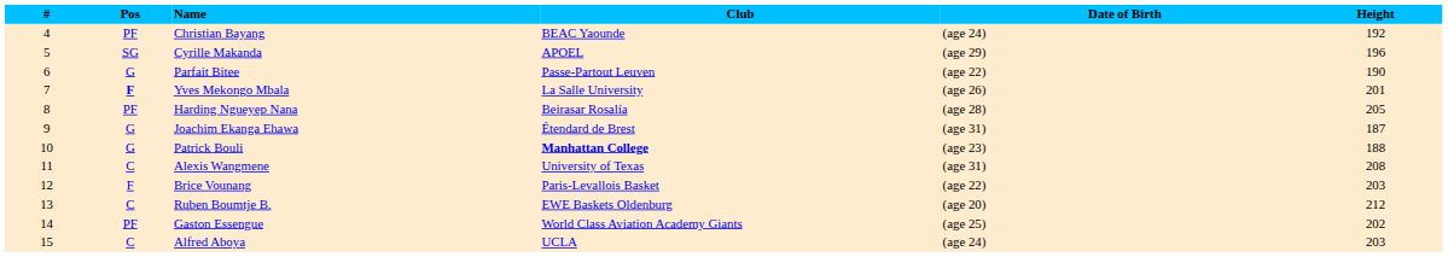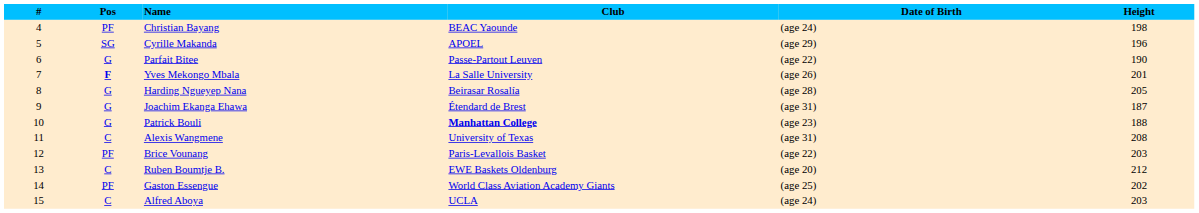 <table border=0 cellpadding=2 cellspacing=0  |- bgcolor=#FFECCE style="text-align:center; font-size:90%;" width=80%>
 <tr bgcolor=#00BFFF>
 <th width=5%>#</th>
 <th width=5%>Pos</th>
 <th width=22% align=left>Name</th>
 <th width=24%>Club</th>
 <th width=22%>Date of Birth</th>
 <th width=8%>Height</th>
 </tr>
 <tr>
 <td>4</td>
 <td><a href='#'>PF</a></td>
 <td align=left><a href='#'>Christian Bayang</a></td>
 <td align=left> <a href='#'>BEAC Yaounde</a></td>
 <td align=left> (age 24)</td>
-<td>192</td>
+<td>198</td>
 </tr>
 <tr>
 <td>5</td>
 <td><a href='#'>SG</a></td>
 <td align=left><a href='#'>Cyrille Makanda</a></td>
 <td align=left> <a href='#'>APOEL</a></td>
 <td align=left> (age 29)</td>
 <td>196</td>
 </tr>
 <tr>
 <td>6</td>
 <td><a href='#'>G</a></td>
 <td align=left><a href='#'>Parfait Bitee</a></td>
 <td align=left> <a href='#'>Passe-Partout Leuven</a></td>
 <td align=left> (age 22)</td>
 <td>190</td>
 </tr>
 <tr>
 <td>7</td>
 <td><strong><a href='#'>F</a></strong></td>
 <td align=left><a href='#'>Yves Mekongo Mbala</a></td>
 <td align=left> <a href='#'>La Salle University</a></td>
 <td align=left> (age 26)</td>
 <td>201</td>
 </tr>
 <tr>
 <td>8</td>
-<td><a href='#'>PF</a></td>
+<td><a href='#'>G</a></td>
 <td align=left><a href='#'>Harding Ngueyep Nana</a></td>
 <td align=left> <a href='#'>Beirasar Rosalía</a></td>
 <td align=left> (age 28)</td>
 <td>205</td>
 </tr>
 <tr>
 <td>9</td>
 <td><a href='#'>G</a></td>
 <td align=left><a href='#'>Joachim Ekanga Ehawa</a></td>
 <td align=left> <a href='#'>Étendard de Brest</a></td>
 <td align=left> (age 31)</td>
 <td>187</td>
 </tr>
 <tr>
 <td>10</td>
 <td><a href='#'>G</a></td>
 <td align=left><a href='#'>Patrick Bouli</a></td>
 <td align=left><strong> <a href='#'>Manhattan College</a></strong></td>
 <td align=left> (age 23)</td>
 <td>188</td>
 </tr>
 <tr>
 <td>11</td>
 <td><a href='#'>C</a></td>
 <td align=left><a href='#'>Alexis Wangmene</a></td>
 <td align=left> <a href='#'>University of Texas</a></td>
 <td align=left> (age 31)</td>
 <td>208</td>
 </tr>
 <tr>
 <td>12</td>
-<td><a href='#'>F</a></td>
+<td><a href='#'>PF</a></td>
 <td align=left><a href='#'>Brice Vounang</a></td>
 <td align=left> <a href='#'>Paris-Levallois Basket</a></td>
 <td align=left> (age 22)</td>
 <td>203</td>
 </tr>
 <tr>
 <td>13</td>
 <td><a href='#'>C</a></td>
 <td align=left><a href='#'>Ruben Boumtje B.</a></td>
 <td align=left> <a href='#'>EWE Baskets Oldenburg</a></td>
 <td align=left> (age 20)</td>
 <td>212</td>
 </tr>
 <tr>
 <td>14</td>
 <td><a href='#'>PF</a></td>
 <td align=left><a href='#'>Gaston Essengue</a></td>
 <td align=left> <a href='#'>World Class Aviation Academy Giants</a></td>
 <td align=left> (age 25)</td>
 <td>202</td>
 </tr>
 <tr>
 <td>15</td>
 <td><a href='#'>C</a></td>
 <td align=left><a href='#'>Alfred Aboya</a></td>
 <td align=left> <a href='#'>UCLA</a></td>
 <td align=left> (age 24)</td>
 <td>203</td>
 </tr>
 </table>
